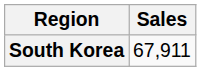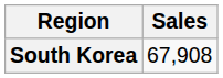 <table class="wikitable plainrowheaders">
 <tr>
 <th>Region</th>
 <th>Sales</th>
 </tr>
 <tr>
 <th scope="row">South Korea</th>
-<td>67,911 </td>
+<td>67,908 </td>
 </tr>
 </table>
